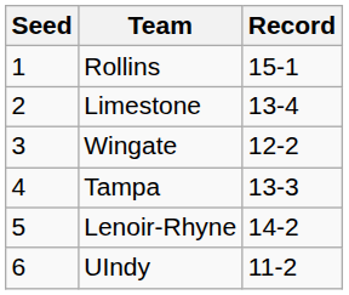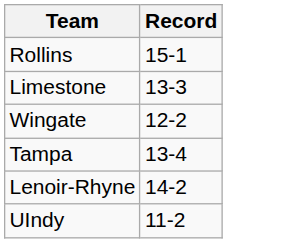 <table class="wikitable">
 <tr>
-<th>Seed</th>
 <th>Team</th>
 <th>Record</th>
 </tr>
 <tr>
-<td>1</td>
 <td>Rollins</td>
 <td>15-1</td>
 </tr>
 <tr>
-<td>2</td>
 <td>Limestone</td>
-<td>13-4</td>
+<td>13-3</td>
 </tr>
 <tr>
-<td>3</td>
 <td>Wingate</td>
 <td>12-2</td>
 </tr>
 <tr>
-<td>4</td>
 <td>Tampa</td>
-<td>13-3</td>
+<td>13-4</td>
 </tr>
 <tr>
-<td>5</td>
 <td>Lenoir-Rhyne</td>
 <td>14-2</td>
 </tr>
 <tr>
-<td>6</td>
 <td>UIndy</td>
 <td>11-2</td>
 </tr>
 </table>
